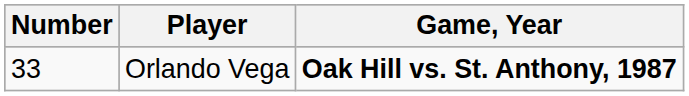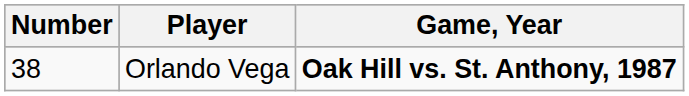 <table class="wikitable">
 <tr>
 <th>Number</th>
 <th>Player</th>
 <th>Game, Year</th>
 </tr>
 <tr>
-<td>33</td>
+<td>38</td>
 <td>Orlando Vega</td>
 <td><strong>Oak Hill vs. St. Anthony, 1987</strong></td>
 </tr>
 </table>
